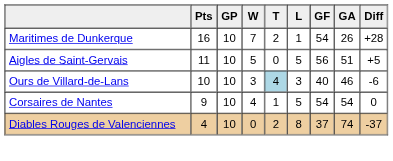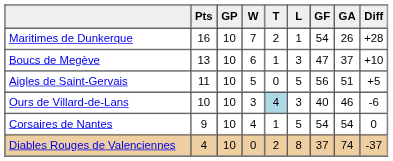 <table border=1 cellpadding=5 cellspacing=0>
 <tr>
 <th bgcolor="#efefef" width="250">　</th>
 <th bgcolor="#efefef" width="20">Pts</th>
 <th bgcolor="#efefef" width="20">GP</th>
 <th bgcolor="#efefef" width="20">W</th>
 <th bgcolor="#efefef" width="20">T</th>
 <th bgcolor="#efefef" width="20">L</th>
 <th bgcolor="#efefef" width="20">GF</th>
 <th bgcolor="#efefef" width="20">GA</th>
 <th bgcolor="#efefef" width="20">Diff</th>
 </tr>
 <tr align=center>
 <td align=left><a href='#'>Maritimes de Dunkerque</a></td>
 <td>16</td>
 <td>10</td>
 <td>7</td>
 <td>2</td>
 <td>1</td>
 <td>54</td>
 <td>26</td>
 <td>+28</td>
+</tr>
+<tr align=center>
+<td align=left><a href='#'>Boucs de Megève</a></td>
+<td>13</td>
+<td>10</td>
+<td>6</td>
+<td>1</td>
+<td>3</td>
+<td>47</td>
+<td>37</td>
+<td>+10</td>
 </tr>
 <tr align=center>
 <td align=left><a href='#'>Aigles de Saint-Gervais</a></td>
 <td>11</td>
 <td>10</td>
 <td>5</td>
 <td>0</td>
 <td>5</td>
 <td>56</td>
 <td>51</td>
 <td>+5</td>
 </tr>
 <tr align=center>
 <td align=left><a href='#'>Ours de Villard-de-Lans</a></td>
 <td>10</td>
 <td>10</td>
 <td>3</td>
 <td style="background: lightblue;">4</td>
 <td>3</td>
 <td>40</td>
 <td>46</td>
 <td>-6</td>
 </tr>
 <tr align=center>
 <td align=left><a href='#'>Corsaires de Nantes</a></td>
 <td>9</td>
 <td>10</td>
 <td>4</td>
 <td>1</td>
 <td>5</td>
 <td>54</td>
 <td>54</td>
 <td>0</td>
 </tr>
 <tr align=center bgcolor="#EECFA1">
 <td align=left><a href='#'>Diables Rouges de Valenciennes</a></td>
 <td>4</td>
 <td>10</td>
 <td>0</td>
 <td>2</td>
 <td>8</td>
 <td>37</td>
 <td>74</td>
 <td>-37</td>
 </tr>
 </table>
